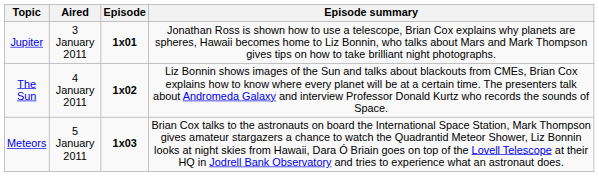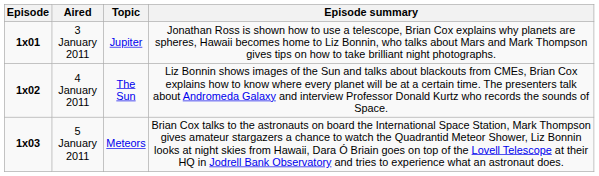 <table class="wikitable" style="text-align:center;">
 <tr>
+<th>Episode</th>
+<th>Aired</th>
 <th>Topic</th>
-<th>Aired</th>
-<th>Episode</th>
 <th>Episode summary</th>
 </tr>
 <tr>
+<td><strong>1x01</strong></td>
+<td>3 January 2011</td>
 <td><a href='#'>Jupiter</a></td>
-<td>3 January 2011</td>
-<td><strong>1x01</strong></td>
 <td>Jonathan Ross is shown how to use a telescope, Brian Cox explains why planets are spheres, Hawaii becomes home to Liz Bonnin, who talks about Mars and Mark Thompson gives tips on how to take brilliant night photographs.</td>
 </tr>
 <tr>
+<td><strong>1x02</strong></td>
+<td>4 January 2011</td>
 <td><a href='#'>The Sun</a></td>
-<td>4 January 2011</td>
-<td><strong>1x02</strong></td>
 <td>Liz Bonnin shows images of the Sun and talks about blackouts from CMEs, Brian Cox explains how to know where every planet will be at a certain time. The presenters talk about <a href='#'>Andromeda Galaxy</a> and interview Professor Donald Kurtz who records the sounds of Space.</td>
 </tr>
 <tr>
+<td><strong>1x03</strong></td>
+<td>5 January 2011</td>
 <td><a href='#'>Meteors</a></td>
-<td>5 January 2011</td>
-<td><strong>1x03</strong></td>
 <td>Brian Cox talks to the astronauts on board the International Space Station, Mark Thompson gives amateur stargazers a chance to watch the Quadrantid Meteor Shower, Liz Bonnin looks at night skies from Hawaii, Dara Ó Briain goes on top of the <a href='#'>Lovell Telescope</a> at their HQ in <a href='#'>Jodrell Bank Observatory</a> and tries to experience what an astronaut does.</td>
 </tr>
 </table>
